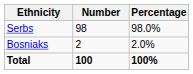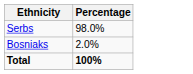 <table class="wikitable">
 <tr>
 <th width="100px">Ethnicity</th>
-<th width="80px">Number</th>
 <th width="80px">Percentage</th>
 </tr>
 <tr>
 <td><a href='#'>Serbs</a></td>
-<td>98</td>
 <td>98.0%</td>
 </tr>
 <tr>
 <td><a href='#'>Bosniaks</a></td>
-<td>2</td>
 <td>2.0%</td>
 </tr>
 <tr>
 <td><strong>Total</strong></td>
-<td><strong>100</strong></td>
 <td><strong>100%</strong></td>
 </tr>
 </table>
